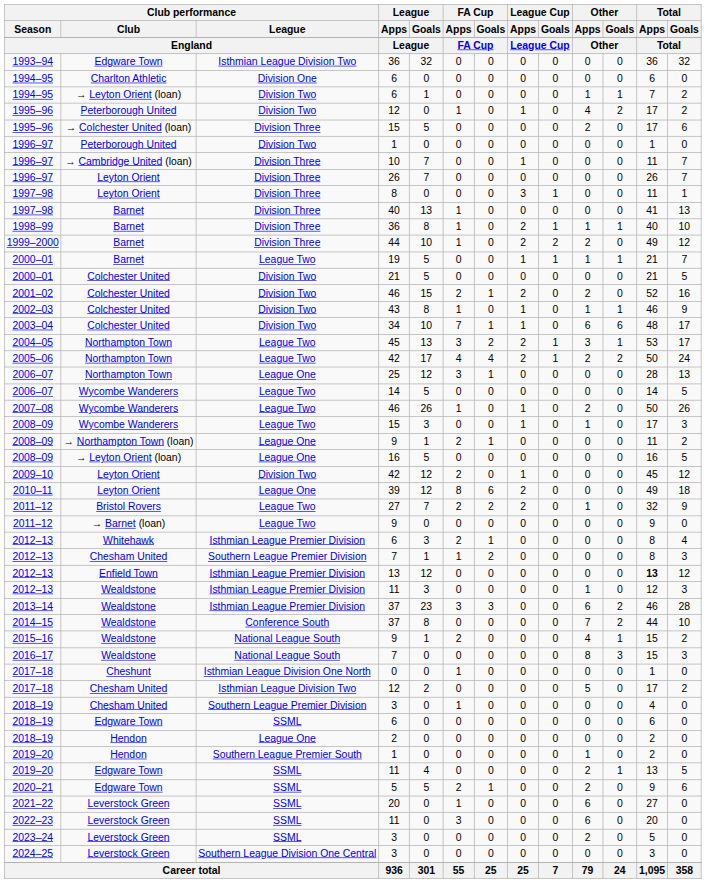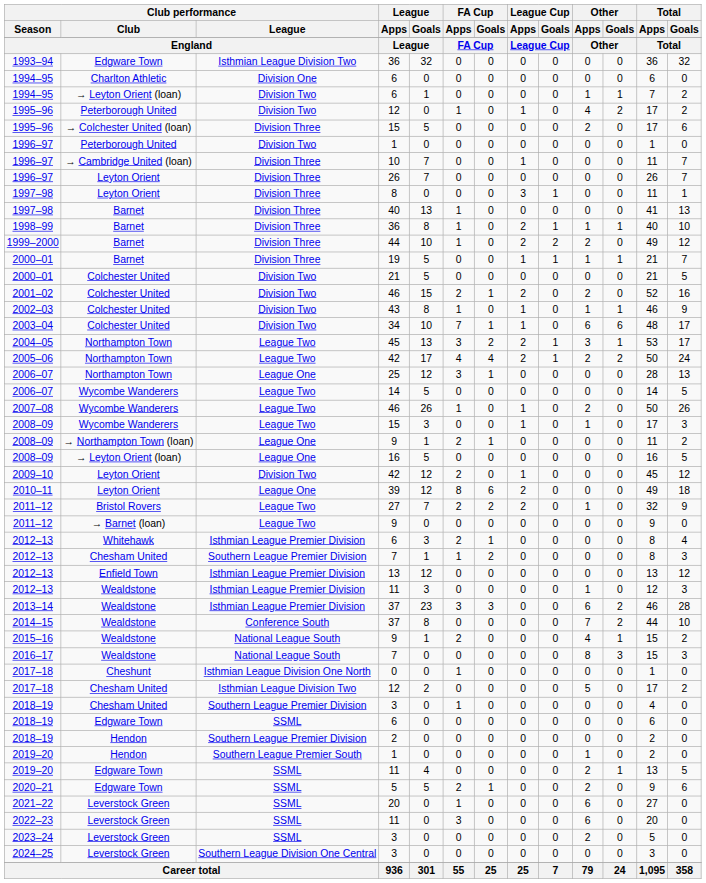 <table class="wikitable" style="text-align:center">
 <tr>
 <th colspan=3>Club performance</th>
 <th colspan=2>League</th>
 <th colspan=2>FA Cup</th>
 <th colspan=2>League Cup</th>
 <th colspan=2>Other</th>
 <th colspan=2>Total</th>
 </tr>
 <tr>
 <th>Season</th>
 <th>Club</th>
 <th>League</th>
 <th>Apps</th>
 <th>Goals</th>
 <th>Apps</th>
 <th>Goals</th>
 <th>Apps</th>
 <th>Goals</th>
 <th>Apps</th>
 <th>Goals</th>
 <th>Apps</th>
 <th>Goals</th>
 </tr>
 <tr>
 </tr>
 <tr>
 <th colspan=3>England</th>
 <th colspan=2>League</th>
 <th colspan=2><a href='#'>FA Cup</a></th>
 <th colspan=2><a href='#'>League Cup</a></th>
 <th colspan=2>Other</th>
 <th colspan=2>Total</th>
 </tr>
 <tr>
 <td><a href='#'>1993–94</a></td>
 <td><a href='#'>Edgware Town</a></td>
 <td><a href='#'>Isthmian League Division Two</a></td>
 <td>36</td>
 <td>32</td>
 <td>0</td>
 <td>0</td>
 <td>0</td>
 <td>0</td>
 <td>0</td>
 <td>0</td>
 <td>36</td>
 <td>32</td>
 </tr>
 <tr>
 <td><a href='#'>1994–95</a></td>
 <td><a href='#'>Charlton Athletic</a></td>
 <td><a href='#'>Division One</a></td>
 <td>6</td>
 <td>0</td>
 <td>0</td>
 <td>0</td>
 <td>0</td>
 <td>0</td>
 <td>0</td>
 <td>0</td>
 <td>6</td>
 <td>0</td>
 </tr>
 <tr>
 <td><a href='#'>1994–95</a></td>
 <td>→ <a href='#'>Leyton Orient</a> (loan)</td>
 <td><a href='#'>Division Two</a></td>
 <td>6</td>
 <td>1</td>
 <td>0</td>
 <td>0</td>
 <td>0</td>
 <td>0</td>
 <td>1</td>
 <td>1</td>
 <td>7</td>
 <td>2</td>
 </tr>
 <tr>
 <td><a href='#'>1995–96</a></td>
 <td><a href='#'>Peterborough United</a></td>
 <td><a href='#'>Division Two</a></td>
 <td>12</td>
 <td>0</td>
 <td>1</td>
 <td>0</td>
 <td>1</td>
 <td>0</td>
 <td>4</td>
 <td>2</td>
 <td>17</td>
 <td>2</td>
 </tr>
 <tr>
 <td><a href='#'>1995–96</a></td>
 <td>→ <a href='#'>Colchester United</a> (loan)</td>
 <td><a href='#'>Division Three</a></td>
 <td>15</td>
 <td>5</td>
 <td>0</td>
 <td>0</td>
 <td>0</td>
 <td>0</td>
 <td>2</td>
 <td>0</td>
 <td>17</td>
 <td>6</td>
 </tr>
 <tr>
 <td><a href='#'>1996–97</a></td>
 <td><a href='#'>Peterborough United</a></td>
 <td><a href='#'>Division Two</a></td>
 <td>1</td>
 <td>0</td>
 <td>0</td>
 <td>0</td>
 <td>0</td>
 <td>0</td>
 <td>0</td>
 <td>0</td>
 <td>1</td>
 <td>0</td>
 </tr>
 <tr>
 <td><a href='#'>1996–97</a></td>
 <td>→ <a href='#'>Cambridge United</a> (loan)</td>
 <td><a href='#'>Division Three</a></td>
 <td>10</td>
 <td>7</td>
 <td>0</td>
 <td>0</td>
 <td>1</td>
 <td>0</td>
 <td>0</td>
 <td>0</td>
 <td>11</td>
 <td>7</td>
 </tr>
 <tr>
 <td><a href='#'>1996–97</a></td>
 <td><a href='#'>Leyton Orient</a></td>
 <td><a href='#'>Division Three</a></td>
 <td>26</td>
 <td>7</td>
 <td>0</td>
 <td>0</td>
 <td>0</td>
 <td>0</td>
 <td>0</td>
 <td>0</td>
 <td>26</td>
 <td>7</td>
 </tr>
 <tr>
 <td><a href='#'>1997–98</a></td>
 <td><a href='#'>Leyton Orient</a></td>
 <td><a href='#'>Division Three</a></td>
 <td>8</td>
 <td>0</td>
 <td>0</td>
 <td>0</td>
 <td>3</td>
 <td>1</td>
 <td>0</td>
 <td>0</td>
 <td>11</td>
 <td>1</td>
 </tr>
 <tr>
 <td><a href='#'>1997–98</a></td>
 <td><a href='#'>Barnet</a></td>
 <td><a href='#'>Division Three</a></td>
 <td>40</td>
 <td>13</td>
 <td>1</td>
 <td>0</td>
 <td>0</td>
 <td>0</td>
 <td>0</td>
 <td>0</td>
 <td>41</td>
 <td>13</td>
 </tr>
 <tr>
 <td><a href='#'>1998–99</a></td>
 <td><a href='#'>Barnet</a></td>
 <td><a href='#'>Division Three</a></td>
 <td>36</td>
 <td>8</td>
 <td>1</td>
 <td>0</td>
 <td>2</td>
 <td>1</td>
 <td>1</td>
 <td>1</td>
 <td>40</td>
 <td>10</td>
 </tr>
 <tr>
 <td><a href='#'>1999–2000</a></td>
 <td><a href='#'>Barnet</a></td>
 <td><a href='#'>Division Three</a></td>
 <td>44</td>
 <td>10</td>
 <td>1</td>
 <td>0</td>
 <td>2</td>
 <td>2</td>
 <td>2</td>
 <td>0</td>
 <td>49</td>
 <td>12</td>
 </tr>
 <tr>
 <td><a href='#'>2000–01</a></td>
 <td><a href='#'>Barnet</a></td>
-<td><a href='#'>League Two</a></td>
+<td><a href='#'>Division Three</a></td>
 <td>19</td>
 <td>5</td>
 <td>0</td>
 <td>0</td>
 <td>1</td>
 <td>1</td>
 <td>1</td>
 <td>1</td>
 <td>21</td>
 <td>7</td>
 </tr>
 <tr>
 <td><a href='#'>2000–01</a></td>
 <td><a href='#'>Colchester United</a></td>
 <td><a href='#'>Division Two</a></td>
 <td>21</td>
 <td>5</td>
 <td>0</td>
 <td>0</td>
 <td>0</td>
 <td>0</td>
 <td>0</td>
 <td>0</td>
 <td>21</td>
 <td>5</td>
 </tr>
 <tr>
 <td><a href='#'>2001–02</a></td>
 <td><a href='#'>Colchester United</a></td>
 <td><a href='#'>Division Two</a></td>
 <td>46</td>
 <td>15</td>
 <td>2</td>
 <td>1</td>
 <td>2</td>
 <td>0</td>
 <td>2</td>
 <td>0</td>
 <td>52</td>
 <td>16</td>
 </tr>
 <tr>
 <td><a href='#'>2002–03</a></td>
 <td><a href='#'>Colchester United</a></td>
 <td><a href='#'>Division Two</a></td>
 <td>43</td>
 <td>8</td>
 <td>1</td>
 <td>0</td>
 <td>1</td>
 <td>0</td>
 <td>1</td>
 <td>1</td>
 <td>46</td>
 <td>9</td>
 </tr>
 <tr>
 <td><a href='#'>2003–04</a></td>
 <td><a href='#'>Colchester United</a></td>
 <td><a href='#'>Division Two</a></td>
 <td>34</td>
 <td>10</td>
 <td>7</td>
 <td>1</td>
 <td>1</td>
 <td>0</td>
 <td>6</td>
 <td>6</td>
 <td>48</td>
 <td>17</td>
 </tr>
 <tr>
 <td><a href='#'>2004–05</a></td>
 <td><a href='#'>Northampton Town</a></td>
 <td><a href='#'>League Two</a></td>
 <td>45</td>
 <td>13</td>
 <td>3</td>
 <td>2</td>
 <td>2</td>
 <td>1</td>
 <td>3</td>
 <td>1</td>
 <td>53</td>
 <td>17</td>
 </tr>
 <tr>
 <td><a href='#'>2005–06</a></td>
 <td><a href='#'>Northampton Town</a></td>
 <td><a href='#'>League Two</a></td>
 <td>42</td>
 <td>17</td>
 <td>4</td>
 <td>4</td>
 <td>2</td>
 <td>1</td>
 <td>2</td>
 <td>2</td>
 <td>50</td>
 <td>24</td>
 </tr>
 <tr>
 <td><a href='#'>2006–07</a></td>
 <td><a href='#'>Northampton Town</a></td>
 <td><a href='#'>League One</a></td>
 <td>25</td>
 <td>12</td>
 <td>3</td>
 <td>1</td>
 <td>0</td>
 <td>0</td>
 <td>0</td>
 <td>0</td>
 <td>28</td>
 <td>13</td>
 </tr>
 <tr>
 <td><a href='#'>2006–07</a></td>
 <td><a href='#'>Wycombe Wanderers</a></td>
 <td><a href='#'>League Two</a></td>
 <td>14</td>
 <td>5</td>
 <td>0</td>
 <td>0</td>
 <td>0</td>
 <td>0</td>
 <td>0</td>
 <td>0</td>
 <td>14</td>
 <td>5</td>
 </tr>
 <tr>
 <td><a href='#'>2007–08</a></td>
 <td><a href='#'>Wycombe Wanderers</a></td>
 <td><a href='#'>League Two</a></td>
 <td>46</td>
 <td>26</td>
 <td>1</td>
 <td>0</td>
 <td>1</td>
 <td>0</td>
 <td>2</td>
 <td>0</td>
 <td>50</td>
 <td>26</td>
 </tr>
 <tr>
 <td><a href='#'>2008–09</a></td>
 <td><a href='#'>Wycombe Wanderers</a></td>
 <td><a href='#'>League Two</a></td>
 <td>15</td>
 <td>3</td>
 <td>0</td>
 <td>0</td>
 <td>1</td>
 <td>0</td>
 <td>1</td>
 <td>0</td>
 <td>17</td>
 <td>3</td>
 </tr>
 <tr>
 <td><a href='#'>2008–09</a></td>
 <td>→ <a href='#'>Northampton Town</a> (loan)</td>
 <td><a href='#'>League One</a></td>
 <td>9</td>
 <td>1</td>
 <td>2</td>
 <td>1</td>
 <td>0</td>
 <td>0</td>
 <td>0</td>
 <td>0</td>
 <td>11</td>
 <td>2</td>
 </tr>
 <tr>
 <td><a href='#'>2008–09</a></td>
 <td>→ <a href='#'>Leyton Orient</a> (loan)</td>
 <td><a href='#'>League One</a></td>
 <td>16</td>
 <td>5</td>
 <td>0</td>
 <td>0</td>
 <td>0</td>
 <td>0</td>
 <td>0</td>
 <td>0</td>
 <td>16</td>
 <td>5</td>
 </tr>
 <tr>
 <td><a href='#'>2009–10</a></td>
 <td><a href='#'>Leyton Orient</a></td>
 <td><a href='#'>Division Two</a></td>
 <td>42</td>
 <td>12</td>
 <td>2</td>
 <td>0</td>
 <td>1</td>
 <td>0</td>
 <td>0</td>
 <td>0</td>
 <td>45</td>
 <td>12</td>
 </tr>
 <tr>
 <td><a href='#'>2010–11</a></td>
 <td><a href='#'>Leyton Orient</a></td>
 <td><a href='#'>League One</a></td>
 <td>39</td>
 <td>12</td>
 <td>8</td>
 <td>6</td>
 <td>2</td>
 <td>0</td>
 <td>0</td>
 <td>0</td>
 <td>49</td>
 <td>18</td>
 </tr>
 <tr>
 <td><a href='#'>2011–12</a></td>
 <td><a href='#'>Bristol Rovers</a></td>
 <td><a href='#'>League Two</a></td>
 <td>27</td>
 <td>7</td>
 <td>2</td>
 <td>2</td>
 <td>2</td>
 <td>0</td>
 <td>1</td>
 <td>0</td>
 <td>32</td>
 <td>9</td>
 </tr>
 <tr>
 <td><a href='#'>2011–12</a></td>
 <td>→ <a href='#'>Barnet</a> (loan)</td>
 <td><a href='#'>League Two</a></td>
 <td>9</td>
 <td>0</td>
 <td>0</td>
 <td>0</td>
 <td>0</td>
 <td>0</td>
 <td>0</td>
 <td>0</td>
 <td>9</td>
 <td>0</td>
 </tr>
 <tr>
 <td><a href='#'>2012–13</a></td>
 <td><a href='#'>Whitehawk</a></td>
 <td><a href='#'>Isthmian League Premier Division</a></td>
 <td>6</td>
 <td>3</td>
 <td>2</td>
 <td>1</td>
 <td>0</td>
 <td>0</td>
 <td>0</td>
 <td>0</td>
 <td>8</td>
 <td>4</td>
 </tr>
 <tr>
 <td><a href='#'>2012–13</a></td>
 <td><a href='#'>Chesham United</a></td>
 <td><a href='#'>Southern League Premier Division</a></td>
 <td>7</td>
 <td>1</td>
 <td>1</td>
 <td>2</td>
 <td>0</td>
 <td>0</td>
 <td>0</td>
 <td>0</td>
 <td>8</td>
 <td>3</td>
 </tr>
 <tr>
 <td><a href='#'>2012–13</a></td>
 <td><a href='#'>Enfield Town</a></td>
 <td><a href='#'>Isthmian League Premier Division</a></td>
 <td>13</td>
 <td>12</td>
 <td>0</td>
 <td>0</td>
 <td>0</td>
 <td>0</td>
 <td>0</td>
 <td>0</td>
-<td><strong>13</strong></td>
+<td>13</td>
 <td>12</td>
 </tr>
 <tr>
 <td><a href='#'>2012–13</a></td>
 <td><a href='#'>Wealdstone</a></td>
 <td><a href='#'>Isthmian League Premier Division</a></td>
 <td>11</td>
 <td>3</td>
 <td>0</td>
 <td>0</td>
 <td>0</td>
 <td>0</td>
 <td>1</td>
 <td>0</td>
 <td>12</td>
 <td>3</td>
 </tr>
 <tr>
 <td><a href='#'>2013–14</a></td>
 <td><a href='#'>Wealdstone</a></td>
 <td><a href='#'>Isthmian League Premier Division</a></td>
 <td>37</td>
 <td>23</td>
 <td>3</td>
 <td>3</td>
 <td>0</td>
 <td>0</td>
 <td>6</td>
 <td>2</td>
 <td>46</td>
 <td>28</td>
 </tr>
 <tr>
 <td><a href='#'>2014–15</a></td>
 <td><a href='#'>Wealdstone</a></td>
 <td><a href='#'>Conference South</a></td>
 <td>37</td>
 <td>8</td>
 <td>0</td>
 <td>0</td>
 <td>0</td>
 <td>0</td>
 <td>7</td>
 <td>2</td>
 <td>44</td>
 <td>10</td>
 </tr>
 <tr>
 <td><a href='#'>2015–16</a></td>
 <td><a href='#'>Wealdstone</a></td>
 <td><a href='#'>National League South</a></td>
 <td>9</td>
 <td>1</td>
 <td>2</td>
 <td>0</td>
 <td>0</td>
 <td>0</td>
 <td>4</td>
 <td>1</td>
 <td>15</td>
 <td>2</td>
 </tr>
 <tr>
 <td><a href='#'>2016–17</a></td>
 <td><a href='#'>Wealdstone</a></td>
 <td><a href='#'>National League South</a></td>
 <td>7</td>
 <td>0</td>
 <td>0</td>
 <td>0</td>
 <td>0</td>
 <td>0</td>
 <td>8</td>
 <td>3</td>
 <td>15</td>
 <td>3</td>
 </tr>
 <tr>
 <td><a href='#'>2017–18</a></td>
 <td><a href='#'>Cheshunt</a></td>
 <td><a href='#'>Isthmian League Division One North</a></td>
 <td>0</td>
 <td>0</td>
 <td>1</td>
 <td>0</td>
 <td>0</td>
 <td>0</td>
 <td>0</td>
 <td>0</td>
 <td>1</td>
 <td>0</td>
 </tr>
 <tr>
 <td><a href='#'>2017–18</a></td>
 <td><a href='#'>Chesham United</a></td>
 <td><a href='#'>Isthmian League Division Two</a></td>
 <td>12</td>
 <td>2</td>
 <td>0</td>
 <td>0</td>
 <td>0</td>
 <td>0</td>
 <td>5</td>
 <td>0</td>
 <td>17</td>
 <td>2</td>
 </tr>
 <tr>
 <td><a href='#'>2018–19</a></td>
 <td><a href='#'>Chesham United</a></td>
 <td><a href='#'>Southern League Premier Division</a></td>
 <td>3</td>
 <td>0</td>
 <td>1</td>
 <td>0</td>
 <td>0</td>
 <td>0</td>
 <td>0</td>
 <td>0</td>
 <td>4</td>
 <td>0</td>
 </tr>
 <tr>
 <td><a href='#'>2018–19</a></td>
 <td><a href='#'>Edgware Town</a></td>
 <td><a href='#'>SSML</a></td>
 <td>6</td>
 <td>0</td>
 <td>0</td>
 <td>0</td>
 <td>0</td>
 <td>0</td>
 <td>0</td>
 <td>0</td>
 <td>6</td>
 <td>0</td>
 </tr>
 <tr>
 <td><a href='#'>2018–19</a></td>
 <td><a href='#'>Hendon</a></td>
-<td><a href='#'>League One</a></td>
+<td><a href='#'>Southern League Premier Division</a></td>
 <td>2</td>
 <td>0</td>
 <td>0</td>
 <td>0</td>
 <td>0</td>
 <td>0</td>
 <td>0</td>
 <td>0</td>
 <td>2</td>
 <td>0</td>
 </tr>
 <tr>
 <td><a href='#'>2019–20</a></td>
 <td><a href='#'>Hendon</a></td>
 <td><a href='#'>Southern League Premier South</a></td>
 <td>1</td>
 <td>0</td>
 <td>0</td>
 <td>0</td>
 <td>0</td>
 <td>0</td>
 <td>1</td>
 <td>0</td>
 <td>2</td>
 <td>0</td>
 </tr>
 <tr>
 <td><a href='#'>2019–20</a></td>
 <td><a href='#'>Edgware Town</a></td>
 <td><a href='#'>SSML</a></td>
 <td>11</td>
 <td>4</td>
 <td>0</td>
 <td>0</td>
 <td>0</td>
 <td>0</td>
 <td>2</td>
 <td>1</td>
 <td>13</td>
 <td>5</td>
 </tr>
 <tr>
 <td><a href='#'>2020–21</a></td>
 <td><a href='#'>Edgware Town</a></td>
 <td><a href='#'>SSML</a></td>
 <td>5</td>
 <td>5</td>
 <td>2</td>
 <td>1</td>
 <td>0</td>
 <td>0</td>
 <td>2</td>
 <td>0</td>
 <td>9</td>
 <td>6</td>
 </tr>
 <tr>
 <td><a href='#'>2021–22</a></td>
 <td><a href='#'>Leverstock Green</a></td>
 <td><a href='#'>SSML</a></td>
 <td>20</td>
 <td>0</td>
 <td>1</td>
 <td>0</td>
 <td>0</td>
 <td>0</td>
 <td>6</td>
 <td>0</td>
 <td>27</td>
 <td>0</td>
 </tr>
 <tr>
 <td><a href='#'>2022–23</a></td>
 <td><a href='#'>Leverstock Green</a></td>
 <td><a href='#'>SSML</a></td>
 <td>11</td>
 <td>0</td>
 <td>3</td>
 <td>0</td>
 <td>0</td>
 <td>0</td>
 <td>6</td>
 <td>0</td>
 <td>20</td>
 <td>0</td>
 </tr>
 <tr>
 <td><a href='#'>2023–24</a></td>
 <td><a href='#'>Leverstock Green</a></td>
 <td><a href='#'>SSML</a></td>
 <td>3</td>
 <td>0</td>
 <td>0</td>
 <td>0</td>
 <td>0</td>
 <td>0</td>
 <td>2</td>
 <td>0</td>
 <td>5</td>
 <td>0</td>
 </tr>
 <tr>
 <td><a href='#'>2024–25</a></td>
 <td><a href='#'>Leverstock Green</a></td>
 <td><a href='#'>Southern League Division One Central</a></td>
 <td>3</td>
 <td>0</td>
 <td>0</td>
 <td>0</td>
 <td>0</td>
 <td>0</td>
 <td>0</td>
 <td>0</td>
 <td>3</td>
 <td>0</td>
 </tr>
 <tr>
 </tr>
 <tr>
 </tr>
 <tr>
 <th colspan=3>Career total</th>
 <th>936</th>
 <th>301</th>
 <th>55</th>
 <th>25</th>
 <th>25</th>
 <th>7</th>
 <th>79</th>
 <th>24</th>
 <th>1,095</th>
 <th>358</th>
 </tr>
 </table>
